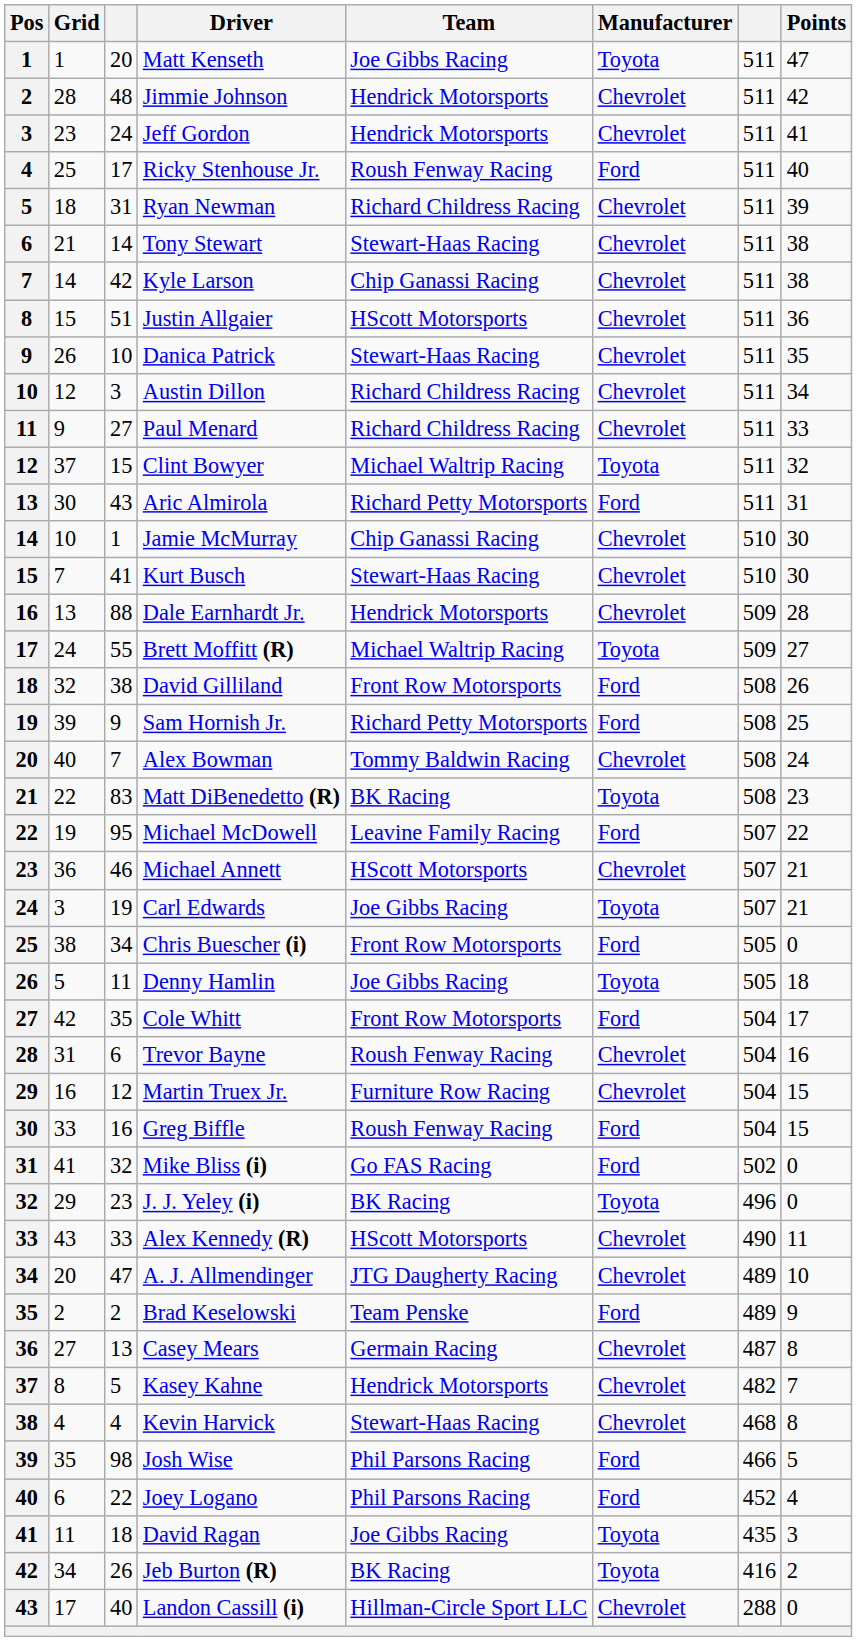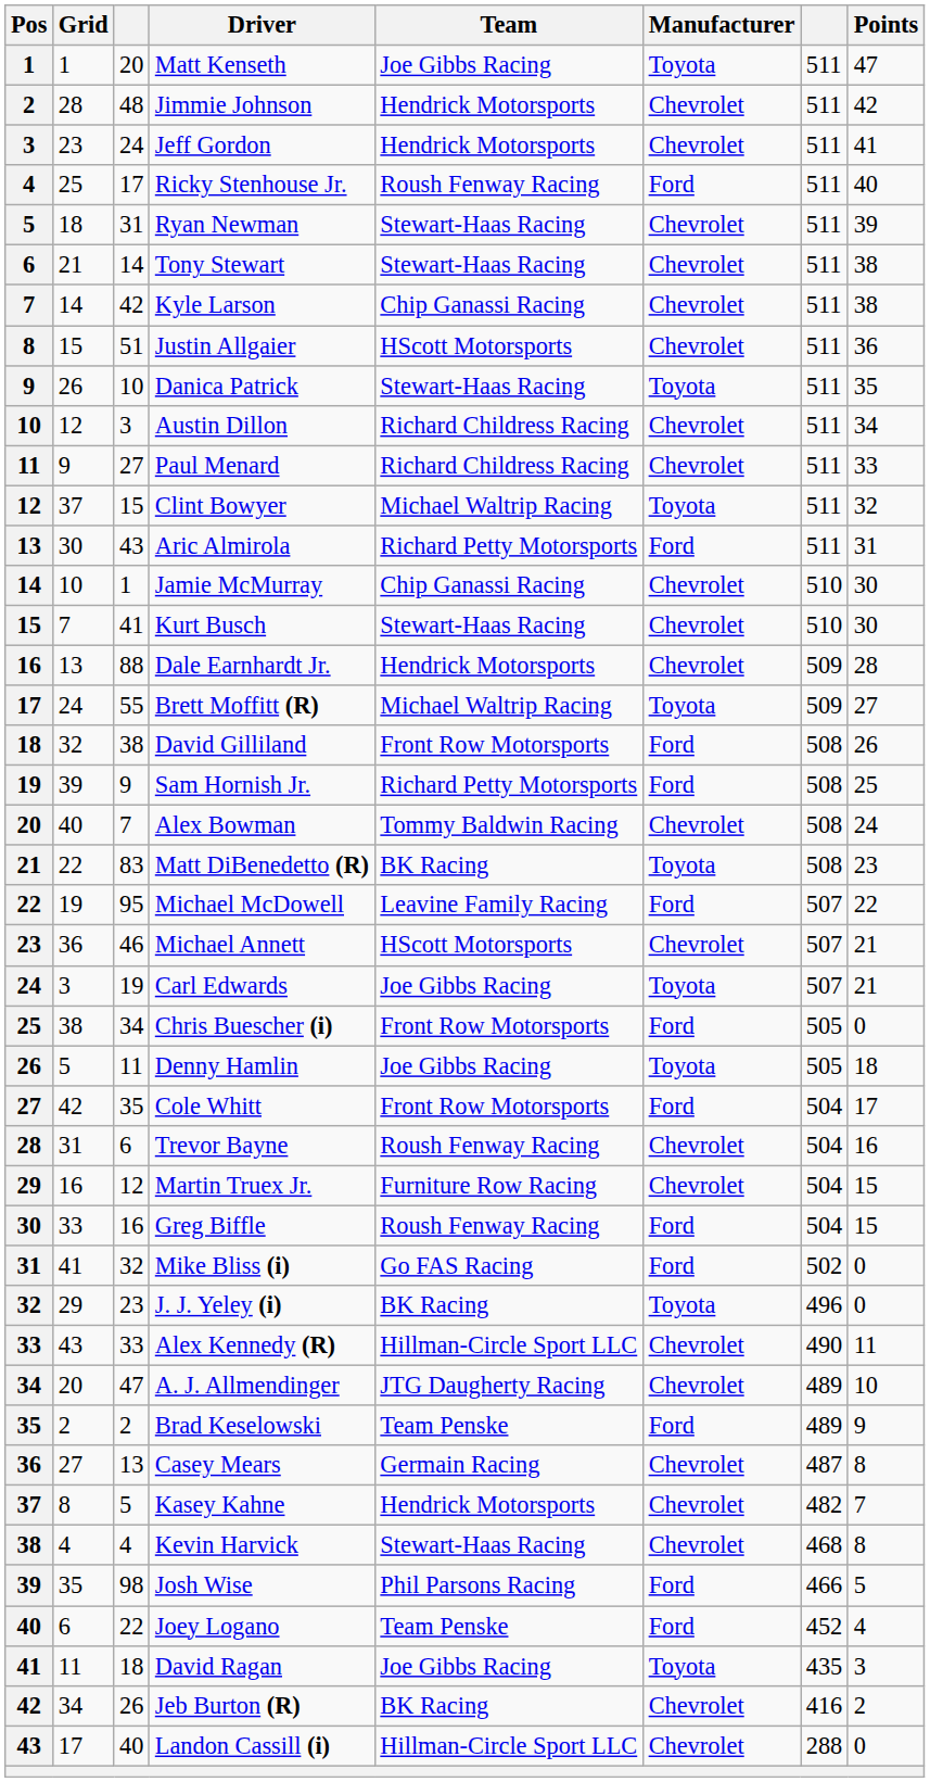 <table class="wikitable" style="font-size:95%">
 <tr>
 <th>Pos</th>
 <th>Grid</th>
 <th></th>
 <th>Driver</th>
 <th>Team</th>
 <th>Manufacturer</th>
 <th></th>
 <th>Points</th>
 </tr>
 <tr>
 <th>1</th>
 <td>1</td>
 <td>20</td>
 <td><a href='#'>Matt Kenseth</a></td>
 <td><a href='#'>Joe Gibbs Racing</a></td>
 <td><a href='#'>Toyota</a></td>
 <td>511</td>
 <td>47</td>
 </tr>
 <tr>
 <th>2</th>
 <td>28</td>
 <td>48</td>
 <td><a href='#'>Jimmie Johnson</a></td>
 <td><a href='#'>Hendrick Motorsports</a></td>
 <td><a href='#'>Chevrolet</a></td>
 <td>511</td>
 <td>42</td>
 </tr>
 <tr>
 <th>3</th>
 <td>23</td>
 <td>24</td>
 <td><a href='#'>Jeff Gordon</a></td>
 <td><a href='#'>Hendrick Motorsports</a></td>
 <td><a href='#'>Chevrolet</a></td>
 <td>511</td>
 <td>41</td>
 </tr>
 <tr>
 <th>4</th>
 <td>25</td>
 <td>17</td>
 <td><a href='#'>Ricky Stenhouse Jr.</a></td>
 <td><a href='#'>Roush Fenway Racing</a></td>
 <td><a href='#'>Ford</a></td>
 <td>511</td>
 <td>40</td>
 </tr>
 <tr>
 <th>5</th>
 <td>18</td>
 <td>31</td>
 <td><a href='#'>Ryan Newman</a></td>
-<td><a href='#'>Richard Childress Racing</a></td>
+<td><a href='#'>Stewart-Haas Racing</a></td>
 <td><a href='#'>Chevrolet</a></td>
 <td>511</td>
 <td>39</td>
 </tr>
 <tr>
 <th>6</th>
 <td>21</td>
 <td>14</td>
 <td><a href='#'>Tony Stewart</a></td>
 <td><a href='#'>Stewart-Haas Racing</a></td>
 <td><a href='#'>Chevrolet</a></td>
 <td>511</td>
 <td>38</td>
 </tr>
 <tr>
 <th>7</th>
 <td>14</td>
 <td>42</td>
 <td><a href='#'>Kyle Larson</a></td>
 <td><a href='#'>Chip Ganassi Racing</a></td>
 <td><a href='#'>Chevrolet</a></td>
 <td>511</td>
 <td>38</td>
 </tr>
 <tr>
 <th>8</th>
 <td>15</td>
 <td>51</td>
 <td><a href='#'>Justin Allgaier</a></td>
 <td><a href='#'>HScott Motorsports</a></td>
 <td><a href='#'>Chevrolet</a></td>
 <td>511</td>
 <td>36</td>
 </tr>
 <tr>
 <th>9</th>
 <td>26</td>
 <td>10</td>
 <td><a href='#'>Danica Patrick</a></td>
 <td><a href='#'>Stewart-Haas Racing</a></td>
-<td><a href='#'>Chevrolet</a></td>
+<td><a href='#'>Toyota</a></td>
 <td>511</td>
 <td>35</td>
 </tr>
 <tr>
 <th>10</th>
 <td>12</td>
 <td>3</td>
 <td><a href='#'>Austin Dillon</a></td>
 <td><a href='#'>Richard Childress Racing</a></td>
 <td><a href='#'>Chevrolet</a></td>
 <td>511</td>
 <td>34</td>
 </tr>
 <tr>
 <th>11</th>
 <td>9</td>
 <td>27</td>
 <td><a href='#'>Paul Menard</a></td>
 <td><a href='#'>Richard Childress Racing</a></td>
 <td><a href='#'>Chevrolet</a></td>
 <td>511</td>
 <td>33</td>
 </tr>
 <tr>
 <th>12</th>
 <td>37</td>
 <td>15</td>
 <td><a href='#'>Clint Bowyer</a></td>
 <td><a href='#'>Michael Waltrip Racing</a></td>
 <td><a href='#'>Toyota</a></td>
 <td>511</td>
 <td>32</td>
 </tr>
 <tr>
 <th>13</th>
 <td>30</td>
 <td>43</td>
 <td><a href='#'>Aric Almirola</a></td>
 <td><a href='#'>Richard Petty Motorsports</a></td>
 <td><a href='#'>Ford</a></td>
 <td>511</td>
 <td>31</td>
 </tr>
 <tr>
 <th>14</th>
 <td>10</td>
 <td>1</td>
 <td><a href='#'>Jamie McMurray</a></td>
 <td><a href='#'>Chip Ganassi Racing</a></td>
 <td><a href='#'>Chevrolet</a></td>
 <td>510</td>
 <td>30</td>
 </tr>
 <tr>
 <th>15</th>
 <td>7</td>
 <td>41</td>
 <td><a href='#'>Kurt Busch</a></td>
 <td><a href='#'>Stewart-Haas Racing</a></td>
 <td><a href='#'>Chevrolet</a></td>
 <td>510</td>
 <td>30</td>
 </tr>
 <tr>
 <th>16</th>
 <td>13</td>
 <td>88</td>
 <td><a href='#'>Dale Earnhardt Jr.</a></td>
 <td><a href='#'>Hendrick Motorsports</a></td>
 <td><a href='#'>Chevrolet</a></td>
 <td>509</td>
 <td>28</td>
 </tr>
 <tr>
 <th>17</th>
 <td>24</td>
 <td>55</td>
 <td><a href='#'>Brett Moffitt</a> <strong>(R)</strong></td>
 <td><a href='#'>Michael Waltrip Racing</a></td>
 <td><a href='#'>Toyota</a></td>
 <td>509</td>
 <td>27</td>
 </tr>
 <tr>
 <th>18</th>
 <td>32</td>
 <td>38</td>
 <td><a href='#'>David Gilliland</a></td>
 <td><a href='#'>Front Row Motorsports</a></td>
 <td><a href='#'>Ford</a></td>
 <td>508</td>
 <td>26</td>
 </tr>
 <tr>
 <th>19</th>
 <td>39</td>
 <td>9</td>
 <td><a href='#'>Sam Hornish Jr.</a></td>
 <td><a href='#'>Richard Petty Motorsports</a></td>
 <td><a href='#'>Ford</a></td>
 <td>508</td>
 <td>25</td>
 </tr>
 <tr>
 <th>20</th>
 <td>40</td>
 <td>7</td>
 <td><a href='#'>Alex Bowman</a></td>
 <td><a href='#'>Tommy Baldwin Racing</a></td>
 <td><a href='#'>Chevrolet</a></td>
 <td>508</td>
 <td>24</td>
 </tr>
 <tr>
 <th>21</th>
 <td>22</td>
 <td>83</td>
 <td><a href='#'>Matt DiBenedetto</a> <strong>(R)</strong></td>
 <td><a href='#'>BK Racing</a></td>
 <td><a href='#'>Toyota</a></td>
 <td>508</td>
 <td>23</td>
 </tr>
 <tr>
 <th>22</th>
 <td>19</td>
 <td>95</td>
 <td><a href='#'>Michael McDowell</a></td>
 <td><a href='#'>Leavine Family Racing</a></td>
 <td><a href='#'>Ford</a></td>
 <td>507</td>
 <td>22</td>
 </tr>
 <tr>
 <th>23</th>
 <td>36</td>
 <td>46</td>
 <td><a href='#'>Michael Annett</a></td>
 <td><a href='#'>HScott Motorsports</a></td>
 <td><a href='#'>Chevrolet</a></td>
 <td>507</td>
 <td>21</td>
 </tr>
 <tr>
 <th>24</th>
 <td>3</td>
 <td>19</td>
 <td><a href='#'>Carl Edwards</a></td>
 <td><a href='#'>Joe Gibbs Racing</a></td>
 <td><a href='#'>Toyota</a></td>
 <td>507</td>
 <td>21</td>
 </tr>
 <tr>
 <th>25</th>
 <td>38</td>
 <td>34</td>
 <td><a href='#'>Chris Buescher</a> <strong>(i)</strong></td>
 <td><a href='#'>Front Row Motorsports</a></td>
 <td><a href='#'>Ford</a></td>
 <td>505</td>
 <td>0</td>
 </tr>
 <tr>
 <th>26</th>
 <td>5</td>
 <td>11</td>
 <td><a href='#'>Denny Hamlin</a></td>
 <td><a href='#'>Joe Gibbs Racing</a></td>
 <td><a href='#'>Toyota</a></td>
 <td>505</td>
 <td>18</td>
 </tr>
 <tr>
 <th>27</th>
 <td>42</td>
 <td>35</td>
 <td><a href='#'>Cole Whitt</a></td>
 <td><a href='#'>Front Row Motorsports</a></td>
 <td><a href='#'>Ford</a></td>
 <td>504</td>
 <td>17</td>
 </tr>
 <tr>
 <th>28</th>
 <td>31</td>
 <td>6</td>
 <td><a href='#'>Trevor Bayne</a></td>
 <td><a href='#'>Roush Fenway Racing</a></td>
 <td><a href='#'>Chevrolet</a></td>
 <td>504</td>
 <td>16</td>
 </tr>
 <tr>
 <th>29</th>
 <td>16</td>
 <td>12</td>
 <td><a href='#'>Martin Truex Jr.</a></td>
 <td><a href='#'>Furniture Row Racing</a></td>
 <td><a href='#'>Chevrolet</a></td>
 <td>504</td>
 <td>15</td>
 </tr>
 <tr>
 <th>30</th>
 <td>33</td>
 <td>16</td>
 <td><a href='#'>Greg Biffle</a></td>
 <td><a href='#'>Roush Fenway Racing</a></td>
 <td><a href='#'>Ford</a></td>
 <td>504</td>
 <td>15</td>
 </tr>
 <tr>
 <th>31</th>
 <td>41</td>
 <td>32</td>
 <td><a href='#'>Mike Bliss</a> <strong>(i)</strong></td>
 <td><a href='#'>Go FAS Racing</a></td>
 <td><a href='#'>Ford</a></td>
 <td>502</td>
 <td>0</td>
 </tr>
 <tr>
 <th>32</th>
 <td>29</td>
 <td>23</td>
 <td><a href='#'>J. J. Yeley</a> <strong>(i)</strong></td>
 <td><a href='#'>BK Racing</a></td>
 <td><a href='#'>Toyota</a></td>
 <td>496</td>
 <td>0</td>
 </tr>
 <tr>
 <th>33</th>
 <td>43</td>
 <td>33</td>
 <td><a href='#'>Alex Kennedy</a> <strong>(R)</strong></td>
-<td><a href='#'>HScott Motorsports</a></td>
+<td><a href='#'>Hillman-Circle Sport LLC</a></td>
 <td><a href='#'>Chevrolet</a></td>
 <td>490</td>
 <td>11</td>
 </tr>
 <tr>
 <th>34</th>
 <td>20</td>
 <td>47</td>
 <td><a href='#'>A. J. Allmendinger</a></td>
 <td><a href='#'>JTG Daugherty Racing</a></td>
 <td><a href='#'>Chevrolet</a></td>
 <td>489</td>
 <td>10</td>
 </tr>
 <tr>
 <th>35</th>
 <td>2</td>
 <td>2</td>
 <td><a href='#'>Brad Keselowski</a></td>
 <td><a href='#'>Team Penske</a></td>
 <td><a href='#'>Ford</a></td>
 <td>489</td>
 <td>9</td>
 </tr>
 <tr>
 <th>36</th>
 <td>27</td>
 <td>13</td>
 <td><a href='#'>Casey Mears</a></td>
 <td><a href='#'>Germain Racing</a></td>
 <td><a href='#'>Chevrolet</a></td>
 <td>487</td>
 <td>8</td>
 </tr>
 <tr>
 <th>37</th>
 <td>8</td>
 <td>5</td>
 <td><a href='#'>Kasey Kahne</a></td>
 <td><a href='#'>Hendrick Motorsports</a></td>
 <td><a href='#'>Chevrolet</a></td>
 <td>482</td>
 <td>7</td>
 </tr>
 <tr>
 <th>38</th>
 <td>4</td>
 <td>4</td>
 <td><a href='#'>Kevin Harvick</a></td>
 <td><a href='#'>Stewart-Haas Racing</a></td>
 <td><a href='#'>Chevrolet</a></td>
 <td>468</td>
 <td>8</td>
 </tr>
 <tr>
 <th>39</th>
 <td>35</td>
 <td>98</td>
 <td><a href='#'>Josh Wise</a></td>
 <td><a href='#'>Phil Parsons Racing</a></td>
 <td><a href='#'>Ford</a></td>
 <td>466</td>
 <td>5</td>
 </tr>
 <tr>
 <th>40</th>
 <td>6</td>
 <td>22</td>
 <td><a href='#'>Joey Logano</a></td>
-<td><a href='#'>Phil Parsons Racing</a></td>
+<td><a href='#'>Team Penske</a></td>
 <td><a href='#'>Ford</a></td>
 <td>452</td>
 <td>4</td>
 </tr>
 <tr>
 <th>41</th>
 <td>11</td>
 <td>18</td>
 <td><a href='#'>David Ragan</a></td>
 <td><a href='#'>Joe Gibbs Racing</a></td>
 <td><a href='#'>Toyota</a></td>
 <td>435</td>
 <td>3</td>
 </tr>
 <tr>
 <th>42</th>
 <td>34</td>
 <td>26</td>
 <td><a href='#'>Jeb Burton</a> <strong>(R)</strong></td>
 <td><a href='#'>BK Racing</a></td>
-<td><a href='#'>Toyota</a></td>
+<td><a href='#'>Chevrolet</a></td>
 <td>416</td>
 <td>2</td>
 </tr>
 <tr>
 <th>43</th>
 <td>17</td>
 <td>40</td>
 <td><a href='#'>Landon Cassill</a> <strong>(i)</strong></td>
 <td><a href='#'>Hillman-Circle Sport LLC</a></td>
 <td><a href='#'>Chevrolet</a></td>
 <td>288</td>
 <td>0</td>
 </tr>
 <tr>
 <th colspan="8"></th>
 </tr>
 </table>
